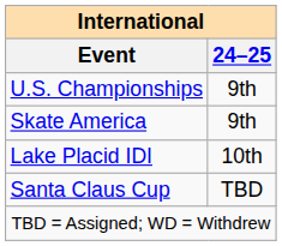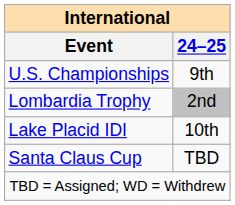 <table class="wikitable" style="text-align:center">
 <tr>
 <th colspan="2" style="background-color: #ffdead; " align="center">International</th>
 </tr>
 <tr>
 <th>Event</th>
 <th><a href='#'>24–25</a></th>
 </tr>
 <tr>
 <td align="left"><a href='#'>U.S. Championships</a></td>
 <td>9th</td>
 </tr>
 <tr>
-<td align="left"> <a href='#'>Skate America</a></td>
-<td>9th</td>
+<td align="left"> <a href='#'>Lombardia Trophy</a></td>
+<td bgcolor=silver>2nd</td>
 </tr>
 <tr>
 <td align="left"><a href='#'>Lake Placid IDI</a></td>
 <td>10th</td>
 </tr>
 <tr>
 <td align="left"><a href='#'>Santa Claus Cup</a></td>
 <td>TBD</td>
 </tr>
 <tr>
 <td colspan="2" align="center"><small> TBD = Assigned; WD = Withdrew </small></td>
 </tr>
 </table>
